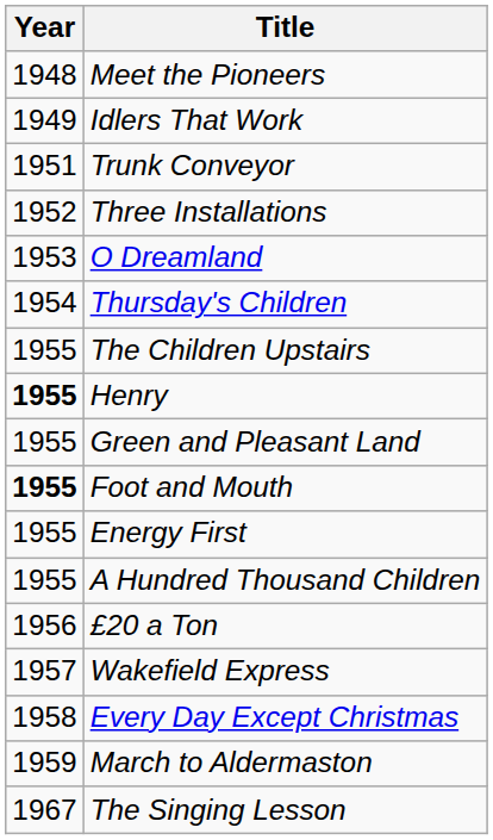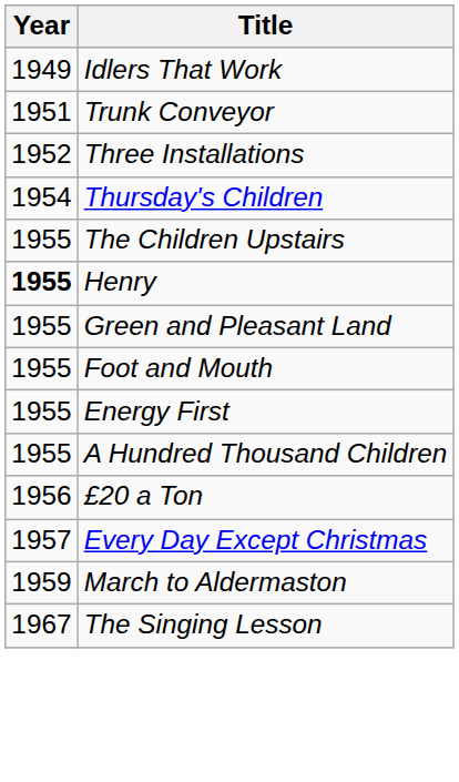 <table class="wikitable">
 <tr>
 <th>Year</th>
 <th>Title</th>
-</tr>
-<tr>
-<td>1948</td>
-<td><em>Meet the Pioneers</em></td>
 </tr>
 <tr>
 <td>1949</td>
 <td><em>Idlers That Work</em></td>
 </tr>
 <tr>
 <td>1951</td>
 <td><em>Trunk Conveyor</em></td>
 </tr>
 <tr>
 <td>1952</td>
 <td><em>Three Installations</em></td>
-</tr>
-<tr>
-<td>1953</td>
-<td><em><a href='#'>O Dreamland</a></em></td>
 </tr>
 <tr>
 <td>1954</td>
 <td><em><a href='#'>Thursday's Children</a></em></td>
 </tr>
 <tr>
 <td>1955</td>
 <td><em>The Children Upstairs</em></td>
 </tr>
 <tr>
 <td><strong>1955</strong></td>
 <td><em>Henry</em></td>
 </tr>
 <tr>
 <td>1955</td>
 <td><em>Green and Pleasant Land</em></td>
 </tr>
 <tr>
-<td><strong>1955</strong></td>
+<td>1955</td>
 <td><em>Foot and Mouth</em></td>
 </tr>
 <tr>
 <td>1955</td>
 <td><em>Energy First</em></td>
 </tr>
 <tr>
 <td>1955</td>
 <td><em>A Hundred Thousand Children</em></td>
 </tr>
 <tr>
 <td>1956</td>
 <td><em>£20 a Ton</em></td>
 </tr>
 <tr>
 <td>1957</td>
-<td><em>Wakefield Express</em></td>
-</tr>
-<tr>
-<td>1958</td>
 <td><em><a href='#'>Every Day Except Christmas</a></em></td>
 </tr>
 <tr>
 <td>1959</td>
 <td><em>March to Aldermaston</em></td>
 </tr>
 <tr>
 <td>1967</td>
 <td><em>The Singing Lesson</em></td>
 </tr>
 </table>
